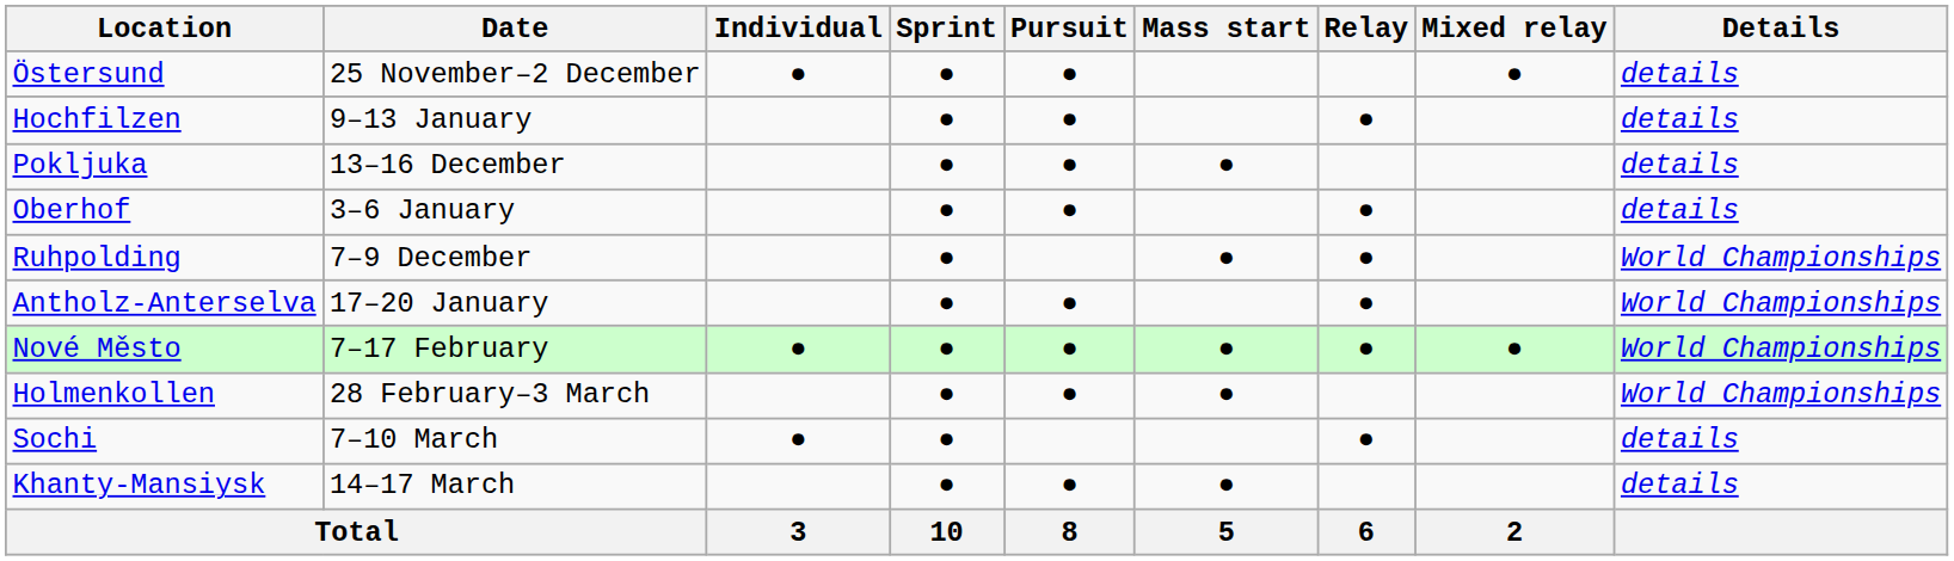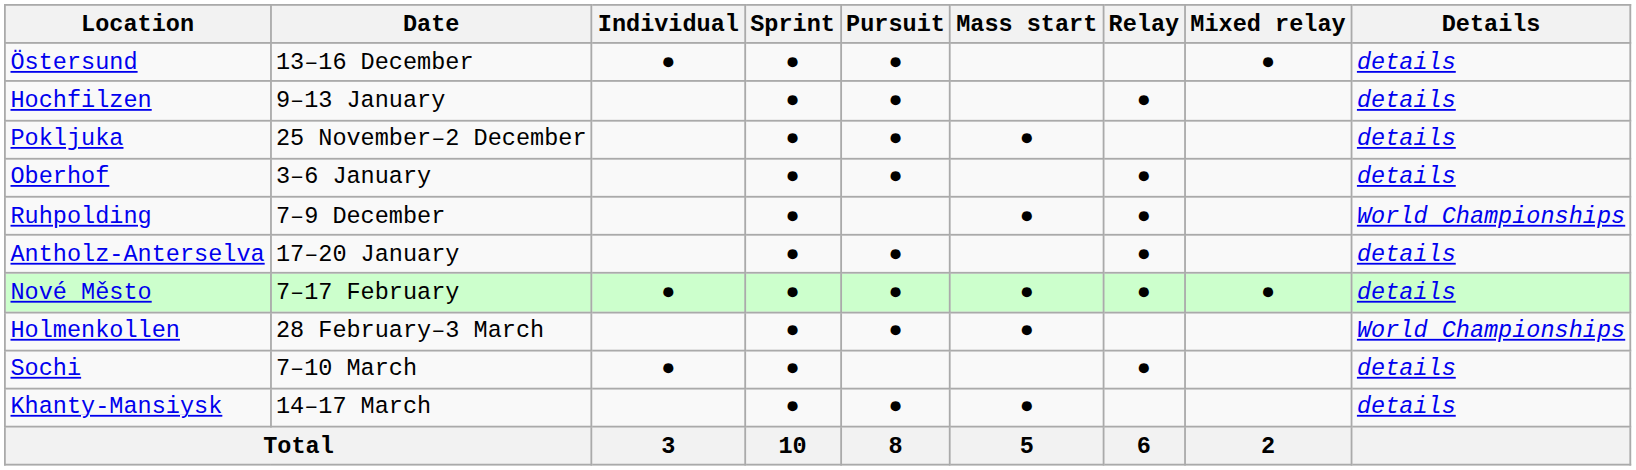 <table class="wikitable" border="1">
 <tr>
 <th>Location</th>
 <th>Date</th>
 <th>Individual</th>
 <th>Sprint</th>
 <th>Pursuit</th>
 <th>Mass start</th>
 <th>Relay</th>
 <th>Mixed relay</th>
 <th>Details</th>
 </tr>
 <tr align=center>
 <td align=left> <a href='#'>Östersund</a></td>
-<td align=left>25 November–2 December</td>
+<td align=left>13–16 December</td>
 <td>●</td>
 <td>●</td>
 <td>●</td>
 <td></td>
 <td></td>
 <td>●</td>
 <td align=left><a href='#'><em>details</em></a></td>
 </tr>
 <tr align=center>
 <td align=left> <a href='#'>Hochfilzen</a></td>
 <td align=left>9–13 January</td>
 <td></td>
 <td>●</td>
 <td>●</td>
 <td></td>
 <td>●</td>
 <td></td>
 <td align=left><a href='#'><em>details</em></a></td>
 </tr>
 <tr align=center>
 <td align=left> <a href='#'>Pokljuka</a></td>
-<td align=left>13–16 December</td>
+<td align=left>25 November–2 December</td>
 <td></td>
 <td>●</td>
 <td>●</td>
 <td>●</td>
 <td></td>
 <td></td>
 <td align=left><a href='#'><em>details</em></a></td>
 </tr>
 <tr align=center>
 <td align=left> <a href='#'>Oberhof</a></td>
 <td align=left>3–6 January</td>
 <td></td>
 <td>●</td>
 <td>●</td>
 <td></td>
 <td>●</td>
 <td></td>
 <td align=left><a href='#'><em>details</em></a></td>
 </tr>
 <tr align=center>
 <td align=left> <a href='#'>Ruhpolding</a></td>
 <td align=left>7–9 December</td>
 <td></td>
 <td>●</td>
 <td></td>
 <td>●</td>
 <td>●</td>
 <td></td>
 <td align=left><a href='#'><em> World Championships</em></a></td>
 </tr>
 <tr align=center>
 <td align=left> <a href='#'>Antholz-Anterselva</a></td>
 <td align=left>17–20 January</td>
 <td></td>
 <td>●</td>
 <td>●</td>
 <td></td>
 <td>●</td>
 <td></td>
-<td align=left><a href='#'><em> World Championships</em></a></td>
+<td align=left><a href='#'><em>details</em></a></td>
 </tr>
 <tr align=center  style="background:#ccffcc">
 <td align=left> <a href='#'>Nové Město</a></td>
 <td align=left>7–17 February</td>
 <td>●</td>
 <td>●</td>
 <td>●</td>
 <td>●</td>
 <td>●</td>
 <td>●</td>
-<td align=left><a href='#'><em> World Championships</em></a></td>
+<td align=left><a href='#'><em>details</em></a></td>
 </tr>
 <tr align=center>
 <td align=left> <a href='#'>Holmenkollen</a></td>
 <td align=left>28 February–3 March</td>
 <td></td>
 <td>●</td>
 <td>●</td>
 <td>●</td>
 <td></td>
 <td></td>
 <td align=left><a href='#'><em> World Championships</em></a></td>
 </tr>
 <tr align=center>
 <td align=left> <a href='#'>Sochi</a></td>
 <td align=left>7–10 March</td>
 <td>●</td>
 <td>●</td>
 <td></td>
 <td></td>
 <td>●</td>
 <td></td>
 <td align=left><a href='#'><em>details</em></a></td>
 </tr>
 <tr align=center>
 <td align=left> <a href='#'>Khanty-Mansiysk</a></td>
 <td align=left>14–17 March</td>
 <td></td>
 <td>●</td>
 <td>●</td>
 <td>●</td>
 <td></td>
 <td></td>
 <td align=left><a href='#'><em>details</em></a></td>
 </tr>
 <tr align=center>
 <th colspan="2">Total</th>
 <th>3</th>
 <th>10</th>
 <th>8</th>
 <th>5</th>
 <th>6</th>
 <th>2</th>
 <th></th>
 </tr>
 </table>
